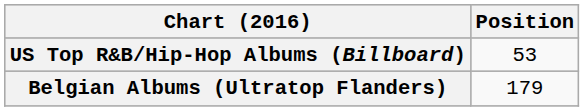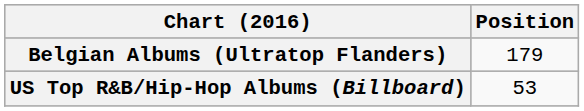 <table class="wikitable sortable plainrowheaders" style="text-align:center">
 <tr>
 <th scope="col">Chart (2016)</th>
 <th scope="col">Position</th>
 </tr>
 <tr>
+<th scope="row">Belgian Albums (Ultratop Flanders)</th>
+<td>179</td>
+</tr>
+<tr>
 <th scope="row">US Top R&B/Hip-Hop Albums (<em>Billboard</em>)</th>
 <td>53</td>
 </tr>
-<tr>
-<th scope="row">Belgian Albums (Ultratop Flanders)</th>
-<td>179</td>
-</tr>
 </table>
